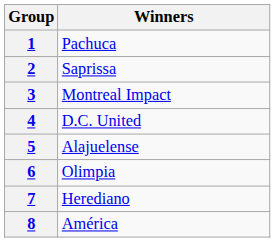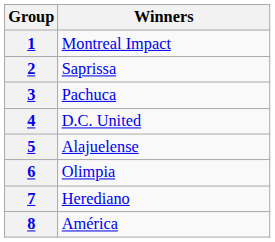 <table class=wikitable>
 <tr>
 <th>Group</th>
 <th width=200>Winners</th>
 </tr>
 <tr>
 <th><a href='#'>1</a></th>
-<td> <a href='#'>Pachuca</a></td>
+<td> <a href='#'>Montreal Impact</a></td>
 </tr>
 <tr>
 <th><a href='#'>2</a></th>
 <td> <a href='#'>Saprissa</a></td>
 </tr>
 <tr>
 <th><a href='#'>3</a></th>
-<td> <a href='#'>Montreal Impact</a></td>
+<td> <a href='#'>Pachuca</a></td>
 </tr>
 <tr>
 <th><a href='#'>4</a></th>
 <td> <a href='#'>D.C. United</a></td>
 </tr>
 <tr>
 <th><a href='#'>5</a></th>
 <td> <a href='#'>Alajuelense</a></td>
 </tr>
 <tr>
 <th><a href='#'>6</a></th>
 <td> <a href='#'>Olimpia</a></td>
 </tr>
 <tr>
 <th><a href='#'>7</a></th>
 <td> <a href='#'>Herediano</a></td>
 </tr>
 <tr>
 <th><a href='#'>8</a></th>
 <td> <a href='#'>América</a></td>
 </tr>
 </table>
